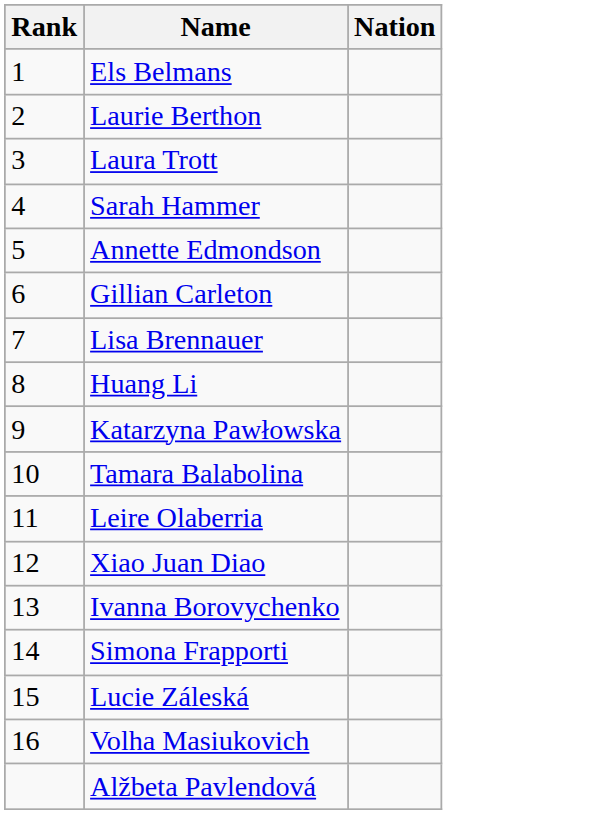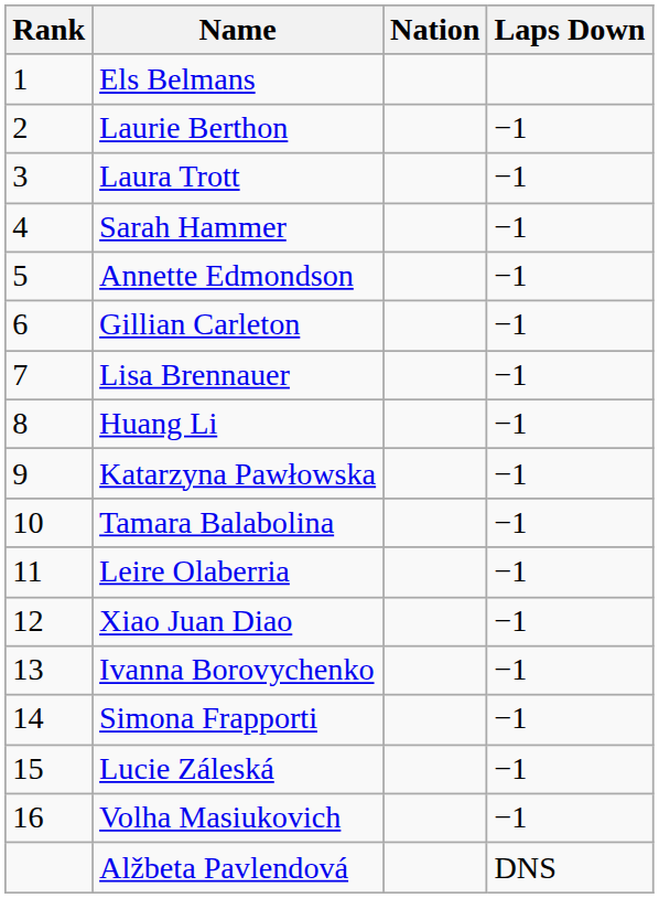 <table class="wikitable sortable" style="text-align:left">
 <tr>
 <th>Rank</th>
 <th>Name</th>
 <th>Nation</th>
+<th>Laps Down</th>
 </tr>
 <tr>
 <td>1</td>
 <td><a href='#'>Els Belmans</a></td>
+<td></td>
 <td></td>
 </tr>
 <tr>
 <td>2</td>
 <td><a href='#'>Laurie Berthon</a></td>
 <td></td>
+<td>−1</td>
 </tr>
 <tr>
 <td>3</td>
 <td><a href='#'>Laura Trott</a></td>
 <td></td>
+<td>−1</td>
 </tr>
 <tr>
 <td>4</td>
 <td><a href='#'>Sarah Hammer</a></td>
 <td></td>
+<td>−1</td>
 </tr>
 <tr>
 <td>5</td>
 <td><a href='#'>Annette Edmondson</a></td>
 <td></td>
+<td>−1</td>
 </tr>
 <tr>
 <td>6</td>
 <td><a href='#'>Gillian Carleton</a></td>
 <td></td>
+<td>−1</td>
 </tr>
 <tr>
 <td>7</td>
 <td><a href='#'>Lisa Brennauer</a></td>
 <td></td>
+<td>−1</td>
 </tr>
 <tr>
 <td>8</td>
 <td><a href='#'>Huang Li</a></td>
 <td></td>
+<td>−1</td>
 </tr>
 <tr>
 <td>9</td>
 <td><a href='#'>Katarzyna Pawłowska</a></td>
 <td></td>
+<td>−1</td>
 </tr>
 <tr>
 <td>10</td>
 <td><a href='#'>Tamara Balabolina</a></td>
 <td></td>
+<td>−1</td>
 </tr>
 <tr>
 <td>11</td>
 <td><a href='#'>Leire Olaberria</a></td>
 <td></td>
+<td>−1</td>
 </tr>
 <tr>
 <td>12</td>
 <td><a href='#'>Xiao Juan Diao</a></td>
 <td></td>
+<td>−1</td>
 </tr>
 <tr>
 <td>13</td>
 <td><a href='#'>Ivanna Borovychenko</a></td>
 <td></td>
+<td>−1</td>
 </tr>
 <tr>
 <td>14</td>
 <td><a href='#'>Simona Frapporti</a></td>
 <td></td>
+<td>−1</td>
 </tr>
 <tr>
 <td>15</td>
 <td><a href='#'>Lucie Záleská</a></td>
 <td></td>
+<td>−1</td>
 </tr>
 <tr>
 <td>16</td>
 <td><a href='#'>Volha Masiukovich</a></td>
 <td></td>
+<td>−1</td>
 </tr>
 <tr>
 <td></td>
 <td><a href='#'>Alžbeta Pavlendová</a></td>
 <td></td>
+<td>DNS</td>
 </tr>
 </table>
